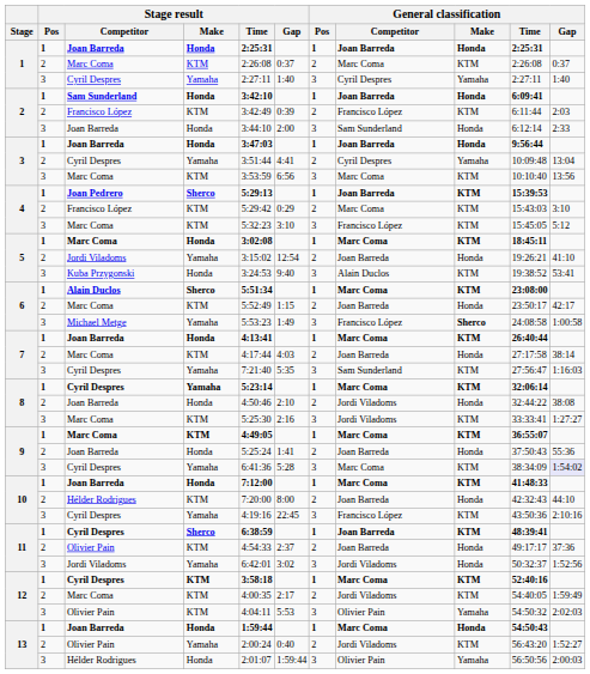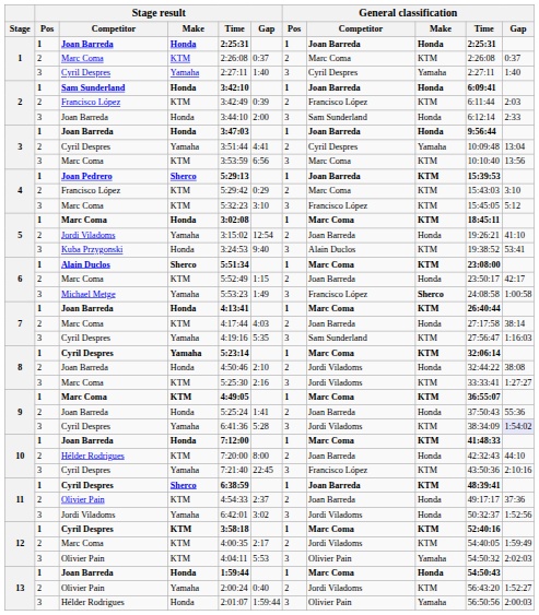 <table class="wikitable" style="font-size:85%;">
 <tr>
 <th></th>
 <th colspan=5><big>Stage result </big></th>
 <th colspan=5><big>General classification</big></th>
 </tr>
 <tr>
 <th width="40px">Stage</th>
 <th width="30px">Pos</th>
 <th width="160px">Competitor</th>
 <th width="70px">Make</th>
 <th width="40px">Time</th>
 <th width="40px">Gap</th>
 <th width="30px">Pos</th>
 <th width="160px">Competitor</th>
 <th width="70px">Make</th>
 <th width="40px">Time</th>
 <th width="40px">Gap</th>
 </tr>
 <tr>
 <th rowspan=3>1</th>
 <td><strong>1</strong></td>
 <td><strong> <a href='#'>Joan Barreda</a></strong></td>
 <td><strong><a href='#'>Honda</a></strong></td>
 <td><strong>2:25:31</strong></td>
 <td></td>
 <td><strong>1</strong></td>
 <td><strong> Joan Barreda</strong></td>
 <td><strong>Honda</strong></td>
 <td><strong>2:25:31</strong></td>
 <td></td>
 </tr>
 <tr>
 <td>2</td>
 <td> <a href='#'>Marc Coma</a></td>
 <td><a href='#'>KTM</a></td>
 <td>2:26:08</td>
 <td>0:37</td>
 <td>2</td>
 <td> Marc Coma</td>
 <td>KTM</td>
 <td>2:26:08</td>
 <td>0:37</td>
 </tr>
 <tr>
 <td>3</td>
 <td> <a href='#'>Cyril Despres</a></td>
 <td><a href='#'>Yamaha</a></td>
 <td>2:27:11</td>
 <td>1:40</td>
 <td>3</td>
 <td> Cyril Despres</td>
 <td>Yamaha</td>
 <td>2:27:11</td>
 <td>1:40</td>
 </tr>
 <tr>
 <th rowspan=3>2</th>
 <td><strong>1</strong></td>
 <td><strong> <a href='#'>Sam Sunderland</a></strong></td>
 <td><strong>Honda</strong></td>
 <td><strong>3:42:10</strong></td>
 <td></td>
 <td><strong>1</strong></td>
 <td><strong> Joan Barreda</strong></td>
 <td><strong>Honda</strong></td>
 <td><strong>6:09:41</strong></td>
 <td></td>
 </tr>
 <tr>
 <td>2</td>
 <td> <a href='#'>Francisco López</a></td>
 <td>KTM</td>
 <td>3:42:49</td>
 <td>0:39</td>
 <td>2</td>
 <td> Francisco López</td>
 <td>KTM</td>
 <td>6:11:44</td>
 <td>2:03</td>
 </tr>
 <tr>
 <td>3</td>
 <td> Joan Barreda</td>
 <td>Honda</td>
 <td>3:44:10</td>
 <td>2:00</td>
 <td>3</td>
 <td> Sam Sunderland</td>
 <td>Honda</td>
 <td>6:12:14</td>
 <td>2:33</td>
 </tr>
 <tr>
 <th rowspan=3>3</th>
 <td><strong>1</strong></td>
 <td><strong> Joan Barreda</strong></td>
 <td><strong>Honda</strong></td>
 <td><strong>3:47:03</strong></td>
 <td></td>
 <td><strong>1</strong></td>
 <td><strong> Joan Barreda</strong></td>
 <td><strong>Honda</strong></td>
 <td><strong>9:56:44</strong></td>
 <td></td>
 </tr>
 <tr>
 <td>2</td>
 <td> Cyril Despres</td>
 <td>Yamaha</td>
 <td>3:51:44</td>
 <td>4:41</td>
 <td>2</td>
 <td> Cyril Despres</td>
 <td>Yamaha</td>
 <td>10:09:48</td>
 <td>13:04</td>
 </tr>
 <tr>
 <td>3</td>
 <td> Marc Coma</td>
 <td>KTM</td>
 <td>3:53:59</td>
 <td>6:56</td>
 <td>3</td>
 <td> Marc Coma</td>
 <td>KTM</td>
 <td>10:10:40</td>
 <td>13:56</td>
 </tr>
 <tr>
 <th rowspan=3>4</th>
 <td><strong>1</strong></td>
 <td><strong> <a href='#'>Joan Pedrero</a></strong></td>
 <td><strong><a href='#'>Sherco</a></strong></td>
 <td><strong>5:29:13</strong></td>
 <td></td>
 <td><strong>1</strong></td>
 <td><strong> Joan Barreda</strong></td>
 <td><strong>KTM</strong></td>
 <td><strong>15:39:53</strong></td>
 <td></td>
 </tr>
 <tr>
 <td>2</td>
 <td> Francisco López</td>
 <td>KTM</td>
 <td>5:29:42</td>
 <td>0:29</td>
 <td>2</td>
 <td> Marc Coma</td>
 <td>KTM</td>
 <td>15:43:03</td>
 <td>3:10</td>
 </tr>
 <tr>
 <td>3</td>
 <td> Marc Coma</td>
 <td>KTM</td>
 <td>5:32:23</td>
 <td>3:10</td>
 <td>3</td>
 <td> Francisco López</td>
 <td>KTM</td>
 <td>15:45:05</td>
 <td>5:12</td>
 </tr>
 <tr>
 <th rowspan=3>5</th>
 <td><strong>1</strong></td>
 <td><strong> Marc Coma</strong></td>
 <td><strong>Honda</strong></td>
 <td><strong>3:02:08</strong></td>
 <td></td>
 <td><strong>1</strong></td>
 <td><strong> Marc Coma</strong></td>
 <td><strong>KTM</strong></td>
 <td><strong>18:45:11</strong></td>
 <td></td>
 </tr>
 <tr>
 <td>2</td>
 <td> <a href='#'>Jordi Viladoms</a></td>
 <td>Yamaha</td>
 <td>3:15:02</td>
 <td>12:54</td>
 <td>2</td>
 <td> Joan Barreda</td>
 <td>Honda</td>
 <td>19:26:21</td>
 <td>41:10</td>
 </tr>
 <tr>
 <td>3</td>
 <td> <a href='#'>Kuba Przygonski</a></td>
 <td>Honda</td>
 <td>3:24:53</td>
 <td>9:40</td>
 <td>3</td>
 <td> Alain Duclos</td>
 <td>KTM</td>
 <td>19:38:52</td>
 <td>53:41</td>
 </tr>
 <tr>
 <th rowspan=3>6</th>
 <td><strong>1</strong></td>
 <td><strong> <a href='#'>Alain Duclos</a></strong></td>
 <td><strong>Sherco</strong></td>
 <td><strong>5:51:34</strong></td>
 <td></td>
 <td><strong>1</strong></td>
 <td><strong> Marc Coma</strong></td>
 <td><strong>KTM</strong></td>
 <td><strong>23:08:00</strong></td>
 <td></td>
 </tr>
 <tr>
 <td>2</td>
 <td> Marc Coma</td>
 <td>KTM</td>
 <td>5:52:49</td>
 <td>1:15</td>
 <td>2</td>
 <td> Joan Barreda</td>
 <td>Honda</td>
 <td>23:50:17</td>
 <td>42:17</td>
 </tr>
 <tr>
 <td>3</td>
 <td> <a href='#'>Michael Metge</a></td>
 <td>Yamaha</td>
 <td>5:53:23</td>
 <td>1:49</td>
 <td>3</td>
 <td> Francisco López</td>
 <td><strong>Sherco</strong></td>
 <td>24:08:58</td>
 <td>1:00:58</td>
 </tr>
 <tr>
 <th rowspan=3>7</th>
 <td><strong>1</strong></td>
 <td><strong> Joan Barreda</strong></td>
 <td><strong>Honda</strong></td>
 <td><strong>4:13:41</strong></td>
 <td></td>
 <td><strong>1</strong></td>
 <td><strong> Marc Coma</strong></td>
 <td><strong>KTM</strong></td>
 <td><strong>26:40:44</strong></td>
 <td></td>
 </tr>
 <tr>
 <td>2</td>
 <td> Marc Coma</td>
 <td>KTM</td>
 <td>4:17:44</td>
 <td>4:03</td>
 <td>2</td>
 <td> Joan Barreda</td>
 <td>Honda</td>
 <td>27:17:58</td>
 <td>38:14</td>
 </tr>
 <tr>
 <td>3</td>
 <td> Cyril Despres</td>
 <td>Yamaha</td>
-<td>7:21:40</td>
+<td>4:19:16</td>
 <td>5:35</td>
 <td>3</td>
 <td> Sam Sunderland</td>
 <td>KTM</td>
 <td>27:56:47</td>
 <td>1:16:03</td>
 </tr>
 <tr>
 <th rowspan=3>8</th>
 <td><strong>1</strong></td>
 <td><strong> Cyril Despres</strong></td>
 <td><strong>Yamaha</strong></td>
 <td><strong>5:23:14</strong></td>
 <td></td>
 <td><strong>1</strong></td>
 <td><strong> Marc Coma</strong></td>
 <td><strong>KTM</strong></td>
 <td><strong>32:06:14</strong></td>
 <td></td>
 </tr>
 <tr>
 <td>2</td>
 <td> Joan Barreda</td>
 <td>Honda</td>
 <td>4:50:46</td>
 <td>2:10</td>
 <td>2</td>
 <td> Jordi Viladoms</td>
 <td>Honda</td>
 <td>32:44:22</td>
 <td>38:08</td>
 </tr>
 <tr>
 <td>3</td>
 <td> Marc Coma</td>
 <td>KTM</td>
 <td>5:25:30</td>
 <td>2:16</td>
 <td>3</td>
 <td> Jordi Viladoms</td>
 <td>KTM</td>
 <td>33:33:41</td>
 <td>1:27:27</td>
 </tr>
 <tr>
 <th rowspan=3>9</th>
 <td><strong>1</strong></td>
 <td><strong> Marc Coma</strong></td>
 <td><strong>KTM</strong></td>
 <td><strong>4:49:05</strong></td>
 <td></td>
 <td><strong>1</strong></td>
 <td><strong> Marc Coma</strong></td>
 <td><strong>KTM</strong></td>
 <td><strong>36:55:07</strong></td>
 <td></td>
 </tr>
 <tr>
 <td>2</td>
 <td> Joan Barreda</td>
 <td>Honda</td>
 <td>5:25:24</td>
 <td>1:41</td>
 <td>2</td>
 <td> Joan Barreda</td>
 <td>Honda</td>
 <td>37:50:43</td>
 <td>55:36</td>
 </tr>
 <tr>
 <td>3</td>
 <td> Cyril Despres</td>
 <td>Yamaha</td>
 <td>6:41:36</td>
 <td>5:28</td>
 <td>3</td>
-<td> Marc Coma</td>
+<td> Jordi Viladoms</td>
 <td>KTM</td>
 <td>38:34:09</td>
 <td style="background: lavender;">1:54:02</td>
 </tr>
 <tr>
 <th rowspan=3>10</th>
 <td><strong>1</strong></td>
 <td><strong> Joan Barreda</strong></td>
 <td><strong>Honda</strong></td>
 <td><strong>7:12:00</strong></td>
 <td></td>
 <td><strong>1</strong></td>
 <td><strong> Marc Coma</strong></td>
 <td><strong>KTM</strong></td>
 <td><strong>41:48:33</strong></td>
 <td></td>
 </tr>
 <tr>
 <td>2</td>
 <td> <a href='#'>Hélder Rodrigues</a></td>
 <td>KTM</td>
 <td>7:20:00</td>
 <td>8:00</td>
 <td>2</td>
 <td> Joan Barreda</td>
 <td>Honda</td>
 <td>42:32:43</td>
 <td>44:10</td>
 </tr>
 <tr>
 <td>3</td>
 <td> Cyril Despres</td>
 <td>Yamaha</td>
-<td>4:19:16</td>
+<td>7:21:40</td>
 <td>22:45</td>
 <td>3</td>
 <td> Francisco López</td>
 <td>KTM</td>
 <td>43:50:36</td>
 <td>2:10:16</td>
 </tr>
 <tr>
 <th rowspan=3>11</th>
 <td><strong>1</strong></td>
 <td><strong> Cyril Despres</strong></td>
 <td><strong><a href='#'>Sherco</a></strong></td>
 <td><strong>6:38:59</strong></td>
 <td></td>
 <td><strong>1</strong></td>
 <td><strong> Joan Barreda</strong></td>
 <td><strong>KTM</strong></td>
 <td><strong>48:39:41</strong></td>
 <td></td>
 </tr>
 <tr>
 <td>2</td>
 <td> <a href='#'>Olivier Pain</a></td>
 <td>KTM</td>
 <td>4:54:33</td>
 <td>2:37</td>
 <td>2</td>
 <td> Joan Barreda</td>
 <td>Honda</td>
 <td>49:17:17</td>
 <td>37:36</td>
 </tr>
 <tr>
 <td>3</td>
 <td> Jordi Viladoms</td>
 <td>Yamaha</td>
 <td>6:42:01</td>
 <td>3:02</td>
 <td>3</td>
 <td> Jordi Viladoms</td>
 <td>Honda</td>
 <td>50:32:37</td>
 <td>1:52:56</td>
 </tr>
 <tr>
 <th rowspan=3>12</th>
 <td><strong>1</strong></td>
 <td><strong> Cyril Despres</strong></td>
 <td><strong>KTM</strong></td>
 <td><strong>3:58:18</strong></td>
 <td></td>
 <td><strong>1</strong></td>
 <td><strong> Marc Coma</strong></td>
 <td><strong>KTM</strong></td>
 <td><strong>52:40:16</strong></td>
 <td></td>
 </tr>
 <tr>
 <td>2</td>
 <td> Marc Coma</td>
 <td>KTM</td>
 <td>4:00:35</td>
 <td>2:17</td>
 <td>2</td>
 <td> Jordi Viladoms</td>
 <td>KTM</td>
 <td>54:40:05</td>
 <td>1:59:49</td>
 </tr>
 <tr>
 <td>3</td>
 <td> Olivier Pain</td>
 <td>KTM</td>
 <td>4:04:11</td>
 <td>5:53</td>
 <td>3</td>
 <td> Olivier Pain</td>
 <td>Yamaha</td>
 <td>54:50:32</td>
 <td>2:02:03</td>
 </tr>
 <tr>
 <th rowspan=3>13</th>
 <td><strong>1</strong></td>
 <td><strong> Joan Barreda</strong></td>
 <td><strong>Honda</strong></td>
 <td><strong>1:59:44</strong></td>
 <td></td>
 <td><strong>1</strong></td>
 <td><strong> Marc Coma</strong></td>
 <td><strong>Honda</strong></td>
 <td><strong>54:50:43</strong></td>
 <td></td>
 </tr>
 <tr>
 <td>2</td>
 <td> Olivier Pain</td>
 <td>Yamaha</td>
 <td>2:00:24</td>
 <td>0:40</td>
 <td>2</td>
 <td> Jordi Viladoms</td>
 <td>KTM</td>
 <td>56:43:20</td>
 <td>1:52:27</td>
 </tr>
 <tr>
 <td>3</td>
 <td> Hélder Rodrigues</td>
 <td>Honda</td>
 <td>2:01:07</td>
 <td>1:59:44</td>
 <td>3</td>
 <td> Olivier Pain</td>
 <td>Yamaha</td>
 <td>56:50:56</td>
 <td>2:00:03</td>
 </tr>
 </table>
